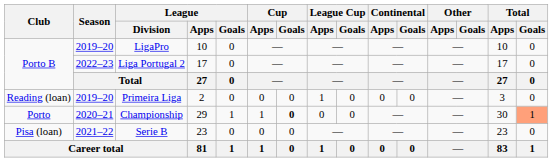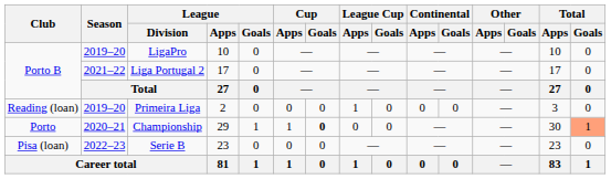 <table class="wikitable" style="text-align:center">
 <tr>
 <th rowspan="2">Club</th>
 <th rowspan="2">Season</th>
 <th colspan="3">League</th>
 <th colspan="2">Cup</th>
 <th colspan="2">League Cup</th>
 <th colspan="2">Continental</th>
 <th colspan="2">Other</th>
 <th colspan="2">Total</th>
 </tr>
 <tr>
 <th>Division</th>
 <th>Apps</th>
 <th>Goals</th>
 <th>Apps</th>
 <th>Goals</th>
 <th>Apps</th>
 <th>Goals</th>
 <th>Apps</th>
 <th>Goals</th>
 <th>Apps</th>
 <th>Goals</th>
 <th>Apps</th>
 <th>Goals</th>
 </tr>
 <tr>
 <td rowspan="3"><a href='#'>Porto B</a></td>
 <td><a href='#'>2019–20</a></td>
 <td><a href='#'>LigaPro</a></td>
 <td>10</td>
 <td>0</td>
 <td colspan="2">—</td>
 <td colspan="2">—</td>
 <td colspan="2">—</td>
 <td colspan="2">—</td>
 <td>10</td>
 <td>0</td>
 </tr>
 <tr>
-<td><a href='#'>2022–23</a></td>
+<td><a href='#'>2021–22</a></td>
 <td><a href='#'>Liga Portugal 2</a></td>
 <td>17</td>
 <td>0</td>
 <td colspan="2">—</td>
 <td colspan="2">—</td>
 <td colspan="2">—</td>
 <td colspan="2">—</td>
 <td>17</td>
 <td>0</td>
 </tr>
 <tr>
 <th colspan="2">Total</th>
 <th>27</th>
 <th>0</th>
 <th colspan="2">—</th>
 <th colspan="2">—</th>
 <th colspan="2">—</th>
 <th colspan="2">—</th>
 <th>27</th>
 <th>0</th>
 </tr>
 <tr>
 <td rowspan="1"><a href='#'>Reading</a> (loan)</td>
 <td><a href='#'>2019–20</a></td>
 <td><a href='#'>Primeira Liga</a></td>
 <td>2</td>
 <td>0</td>
 <td>0</td>
 <td>0</td>
 <td>1</td>
 <td>0</td>
 <td>0</td>
 <td>0</td>
 <td colspan="2">—</td>
 <td>3</td>
 <td>0</td>
 </tr>
 <tr>
 <td rowspan="1"><a href='#'>Porto</a></td>
 <td><a href='#'>2020–21</a></td>
 <td><a href='#'>Championship</a></td>
 <td>29</td>
 <td>1</td>
 <td>1</td>
 <td><strong>0</strong></td>
 <td>0</td>
 <td>0</td>
 <td colspan="2">—</td>
 <td colspan="2">—</td>
 <td>30</td>
 <td style="background: lightsalmon;">1</td>
 </tr>
 <tr>
 <td><a href='#'>Pisa</a> (loan)</td>
-<td><a href='#'>2021–22</a></td>
+<td><a href='#'>2022–23</a></td>
 <td><a href='#'>Serie B</a></td>
 <td>23</td>
 <td>0</td>
 <td>0</td>
 <td>0</td>
 <td colspan="2">—</td>
 <td colspan="2">—</td>
 <td colspan="2">—</td>
 <td>23</td>
 <td>0</td>
 </tr>
 <tr>
 <th colspan="3">Career total</th>
 <th>81</th>
 <th>1</th>
 <th>1</th>
 <th>0</th>
 <th>1</th>
 <th>0</th>
 <th>0</th>
 <th>0</th>
 <th colspan="2">—</th>
 <th>83</th>
 <th>1</th>
 </tr>
 </table>
